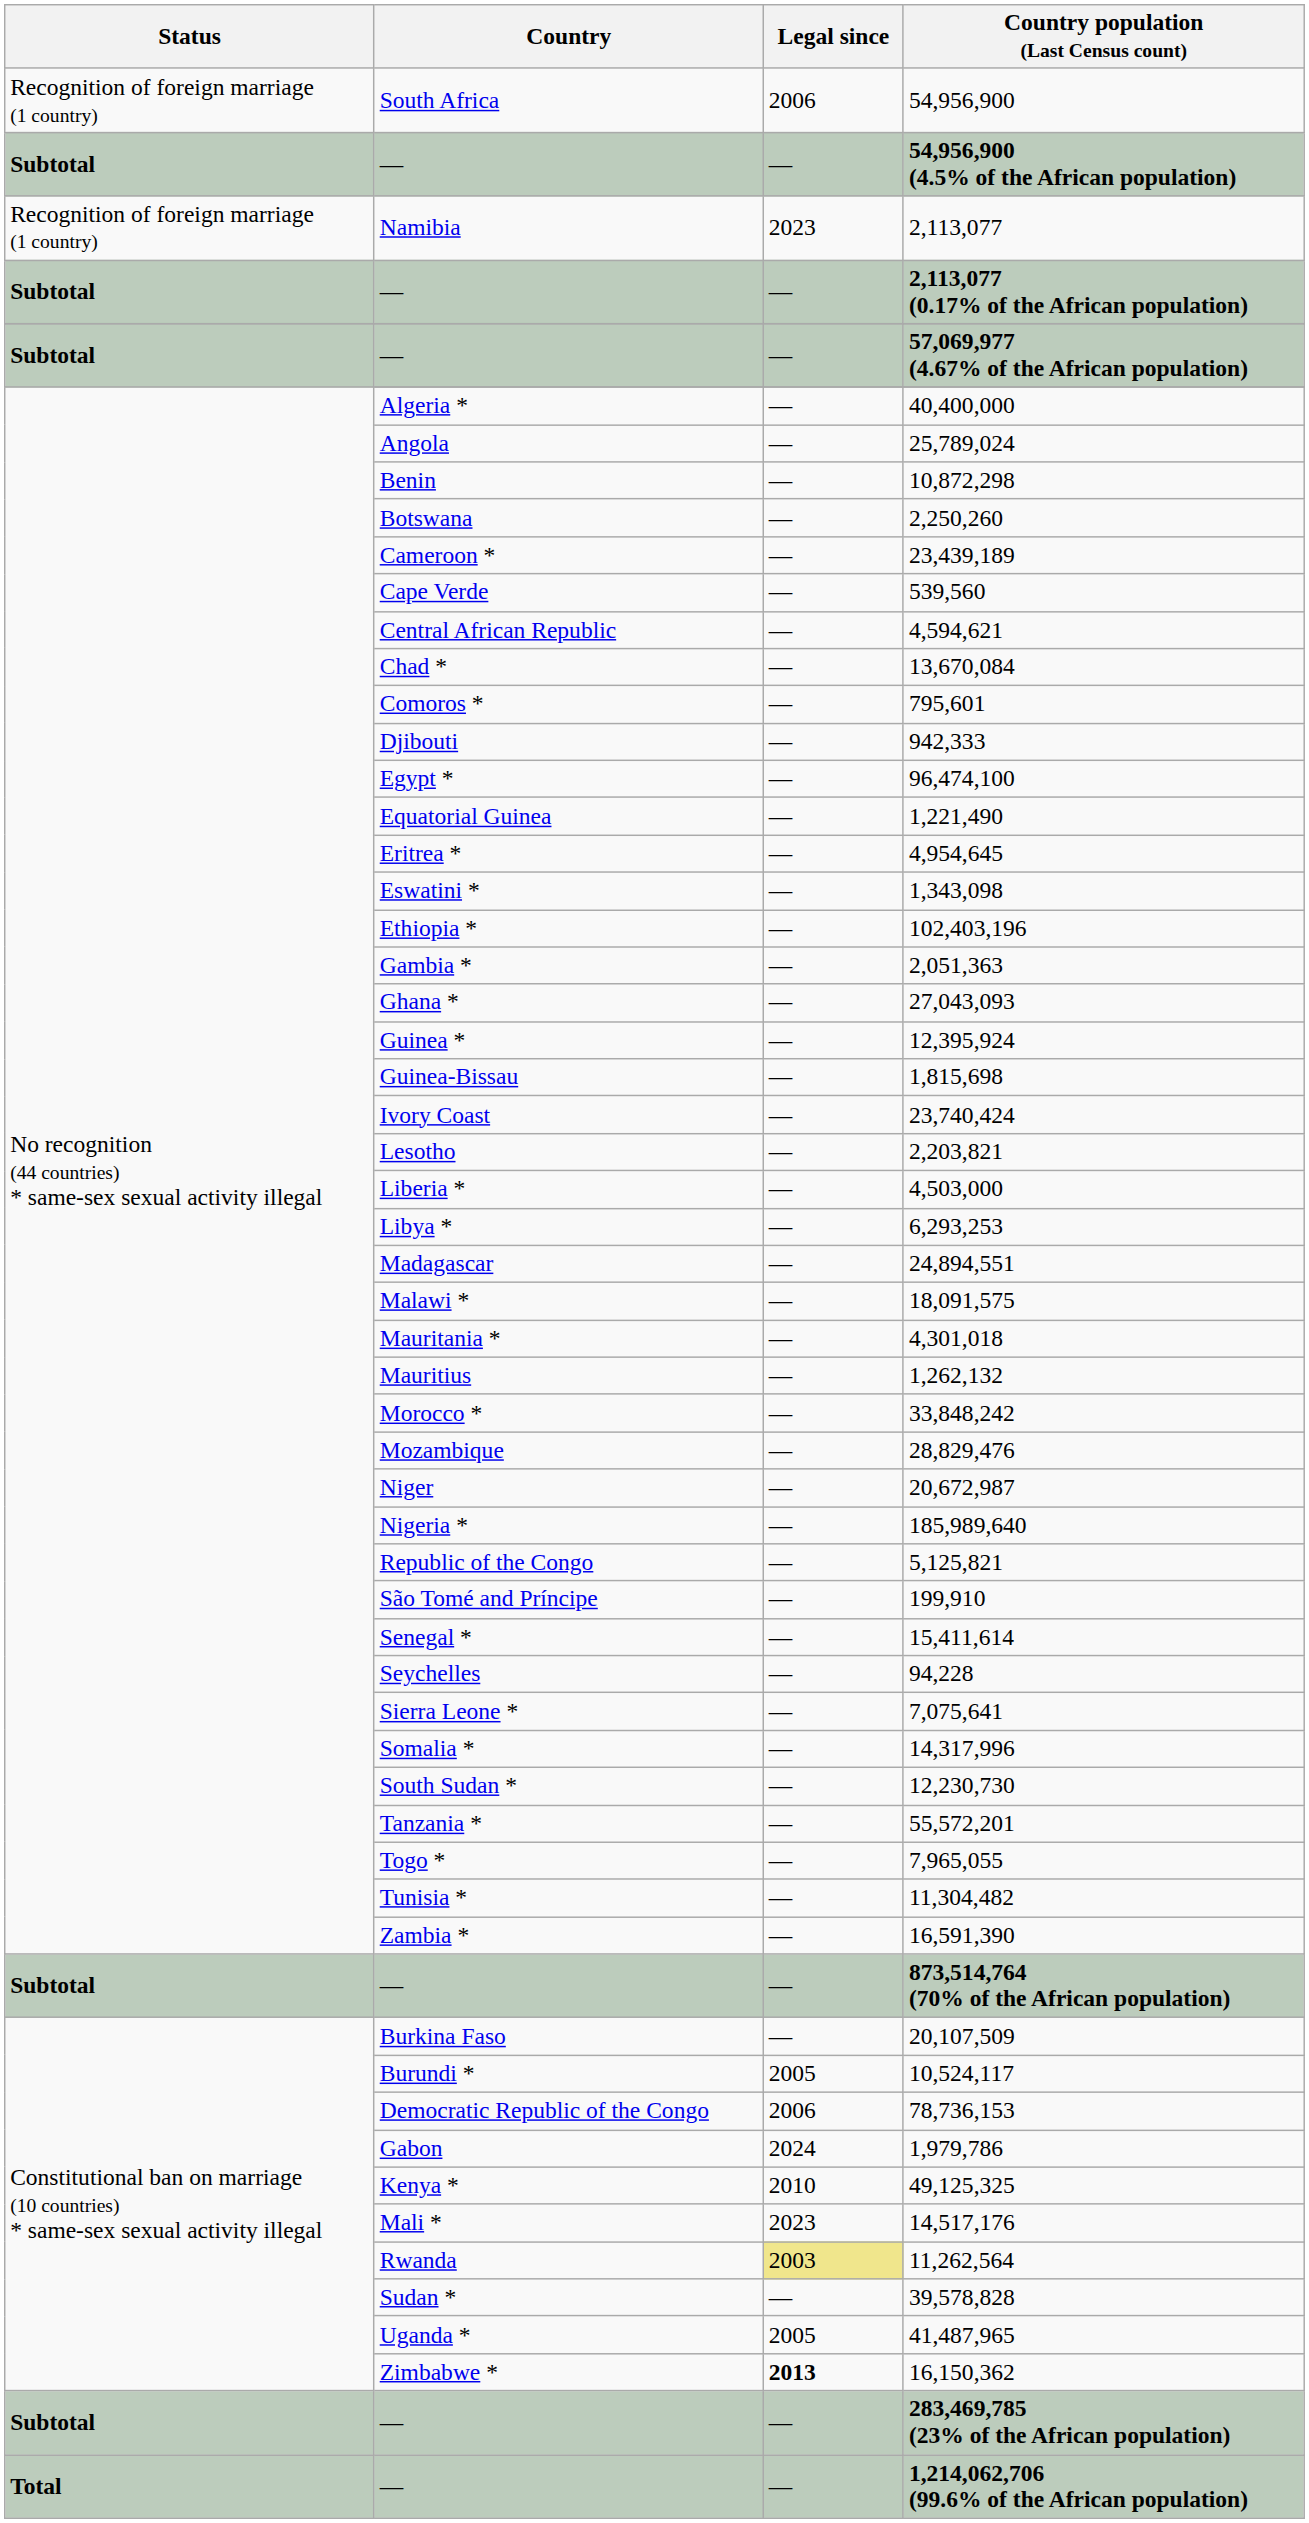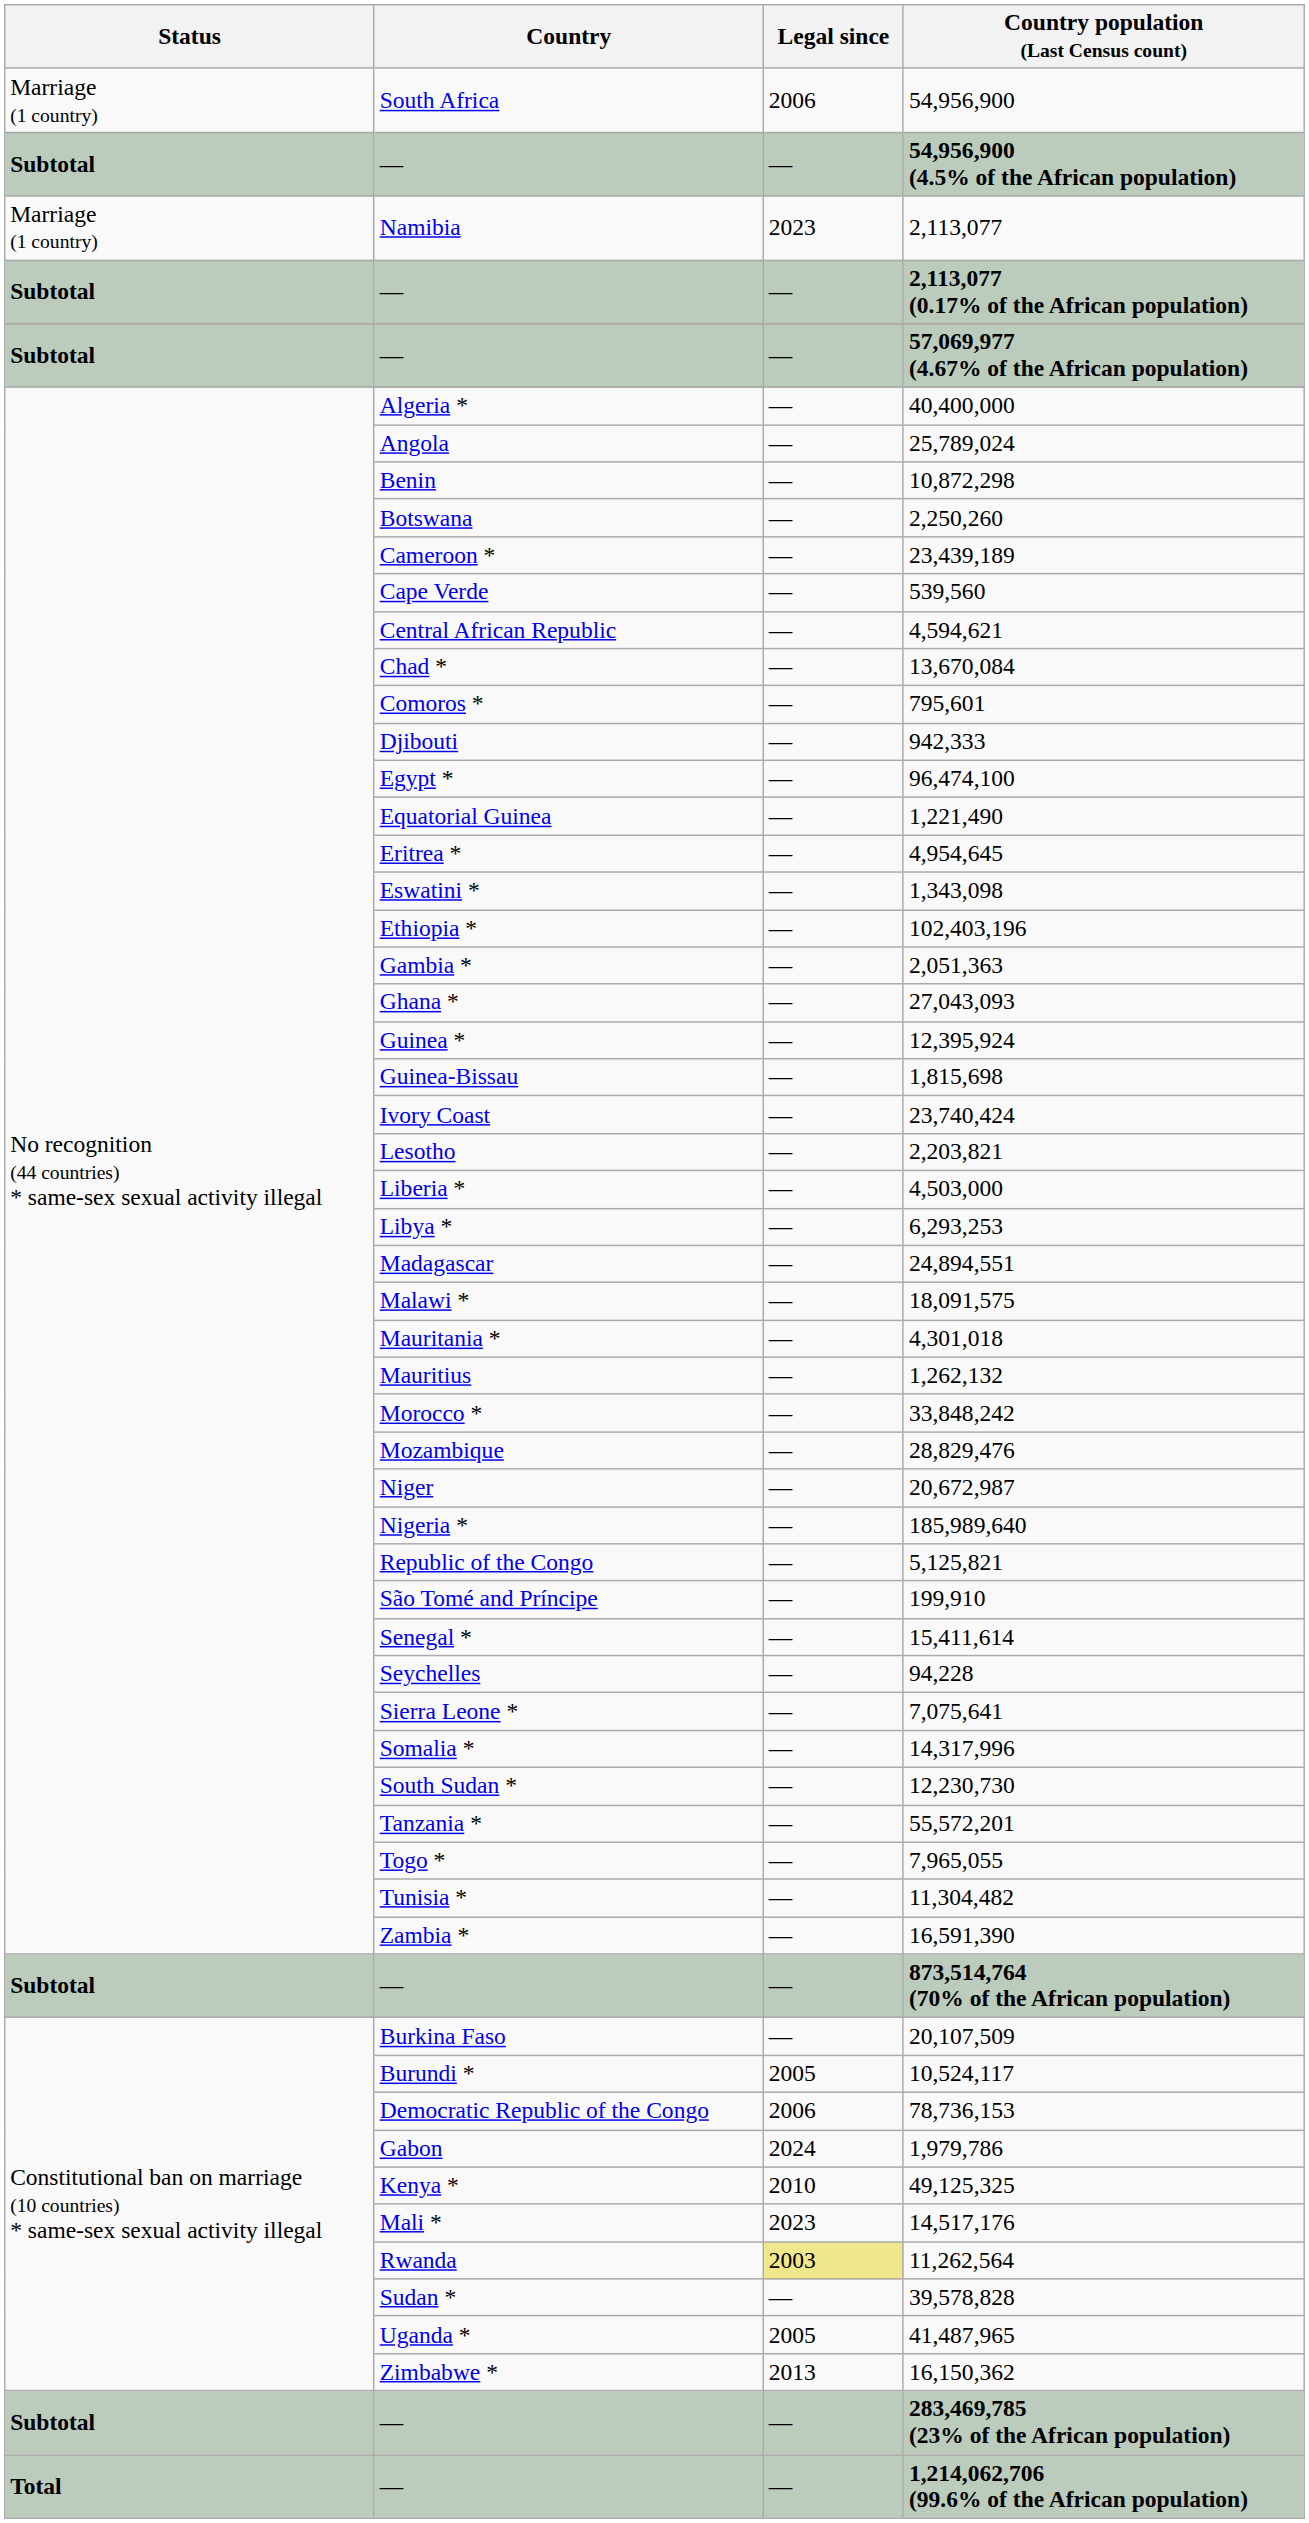 <table class="wikitable" style="width:70%">
 <tr>
 <th>Status</th>
 <th>Country</th>
 <th>Legal since</th>
 <th>Country population<br><small>(Last Census count)</small></th>
 </tr>
 <tr>
-<td rowspan=1>Recognition of foreign marriage <br><small>(1 country)</small></td>
+<td rowspan=1>Marriage <br><small>(1 country)</small></td>
 <td> <a href='#'>South Africa</a></td>
 <td>2006</td>
 <td>54,956,900</td>
 </tr>
 <tr class="sortbottom" style="background:#bcccbc;">
 <td><strong>Subtotal</strong></td>
 <td>—</td>
 <td>—</td>
 <td><strong>54,956,900 <br>(4.5% of the African population)</strong></td>
 </tr>
 <tr>
-<td rowspan=1>Recognition of foreign marriage <br><small>(1 country)</small></td>
+<td rowspan=1>Marriage <br><small>(1 country)</small></td>
 <td> <a href='#'>Namibia</a></td>
 <td>2023</td>
 <td>2,113,077</td>
 </tr>
 <tr class="sortbottom" style="background:#bcccbc;">
 <td><strong>Subtotal</strong></td>
 <td>—</td>
 <td>—</td>
 <td><strong>2,113,077 <br>(0.17% of the African population)</strong></td>
 </tr>
 <tr>
 </tr>
 <tr class="sortbottom" style="background:#bcccbc;">
 <td><strong>Subtotal</strong></td>
 <td>—</td>
 <td>—</td>
 <td><strong>57,069,977 <br>(4.67% of the African population)</strong></td>
 </tr>
 <tr>
 <td rowspan="43">No recognition <br><small>(44 countries)</small><br>* same-sex sexual activity illegal</td>
 </tr>
 <tr>
 <td> <a href='#'>Algeria</a> *</td>
 <td>—</td>
 <td>40,400,000</td>
 </tr>
 <tr>
 <td> <a href='#'>Angola</a></td>
 <td>—</td>
 <td>25,789,024</td>
 </tr>
 <tr>
 <td> <a href='#'>Benin</a></td>
 <td>—</td>
 <td>10,872,298</td>
 </tr>
 <tr>
 <td> <a href='#'>Botswana</a></td>
 <td>—</td>
 <td>2,250,260</td>
 </tr>
 <tr>
 <td> <a href='#'>Cameroon</a> *</td>
 <td>—</td>
 <td>23,439,189</td>
 </tr>
 <tr>
 <td> <a href='#'>Cape Verde</a></td>
 <td>—</td>
 <td>539,560</td>
 </tr>
 <tr>
 <td> <a href='#'>Central African Republic</a></td>
 <td>—</td>
 <td>4,594,621</td>
 </tr>
 <tr>
 <td> <a href='#'>Chad</a> *</td>
 <td>—</td>
 <td>13,670,084</td>
 </tr>
 <tr>
 <td> <a href='#'>Comoros</a> *</td>
 <td>—</td>
 <td>795,601</td>
 </tr>
 <tr>
 <td> <a href='#'>Djibouti</a></td>
 <td>—</td>
 <td>942,333</td>
 </tr>
 <tr>
 <td> <a href='#'>Egypt</a> *</td>
 <td>—</td>
 <td>96,474,100</td>
 </tr>
 <tr>
 <td> <a href='#'>Equatorial Guinea</a></td>
 <td>—</td>
 <td>1,221,490</td>
 </tr>
 <tr>
 <td> <a href='#'>Eritrea</a> *</td>
 <td>—</td>
 <td>4,954,645</td>
 </tr>
 <tr>
 <td> <a href='#'>Eswatini</a> *</td>
 <td>—</td>
 <td>1,343,098</td>
 </tr>
 <tr>
 <td> <a href='#'>Ethiopia</a> *</td>
 <td>—</td>
 <td>102,403,196</td>
 </tr>
 <tr>
 <td> <a href='#'>Gambia</a> *</td>
 <td>—</td>
 <td>2,051,363</td>
 </tr>
 <tr>
 <td> <a href='#'>Ghana</a> *</td>
 <td>—</td>
 <td>27,043,093</td>
 </tr>
 <tr>
 <td> <a href='#'>Guinea</a> *</td>
 <td>—</td>
 <td>12,395,924</td>
 </tr>
 <tr>
 <td> <a href='#'>Guinea-Bissau</a></td>
 <td>—</td>
 <td>1,815,698</td>
 </tr>
 <tr>
 <td> <a href='#'>Ivory Coast</a></td>
 <td>—</td>
 <td>23,740,424</td>
 </tr>
 <tr>
 <td> <a href='#'>Lesotho</a></td>
 <td>—</td>
 <td>2,203,821</td>
 </tr>
 <tr>
 <td> <a href='#'>Liberia</a> *</td>
 <td>—</td>
 <td>4,503,000</td>
 </tr>
 <tr>
 <td> <a href='#'>Libya</a> *</td>
 <td>—</td>
 <td>6,293,253</td>
 </tr>
 <tr>
 <td> <a href='#'>Madagascar</a></td>
 <td>—</td>
 <td>24,894,551</td>
 </tr>
 <tr>
 <td> <a href='#'>Malawi</a> *</td>
 <td>—</td>
 <td>18,091,575</td>
 </tr>
 <tr>
 <td> <a href='#'>Mauritania</a> *</td>
 <td>—</td>
 <td>4,301,018</td>
 </tr>
 <tr>
 <td> <a href='#'>Mauritius</a></td>
 <td>—</td>
 <td>1,262,132</td>
 </tr>
 <tr>
 <td> <a href='#'>Morocco</a> *</td>
 <td>—</td>
 <td>33,848,242</td>
 </tr>
 <tr>
 <td> <a href='#'>Mozambique</a></td>
 <td>—</td>
 <td>28,829,476</td>
 </tr>
 <tr>
 <td> <a href='#'>Niger</a></td>
 <td>—</td>
 <td>20,672,987</td>
 </tr>
 <tr>
 <td> <a href='#'>Nigeria</a> *</td>
 <td>—</td>
 <td>185,989,640</td>
 </tr>
 <tr>
 <td> <a href='#'>Republic of the Congo</a></td>
 <td>—</td>
 <td>5,125,821</td>
 </tr>
 <tr>
 <td> <a href='#'>São Tomé and Príncipe</a></td>
 <td>—</td>
 <td>199,910</td>
 </tr>
 <tr>
 <td> <a href='#'>Senegal</a> *</td>
 <td>—</td>
 <td>15,411,614</td>
 </tr>
 <tr>
 <td> <a href='#'>Seychelles</a></td>
 <td>—</td>
 <td>94,228</td>
 </tr>
 <tr>
 <td> <a href='#'>Sierra Leone</a> *</td>
 <td>—</td>
 <td>7,075,641</td>
 </tr>
 <tr>
 <td> <a href='#'>Somalia</a> *</td>
 <td>—</td>
 <td>14,317,996</td>
 </tr>
 <tr>
 <td> <a href='#'>South Sudan</a> *</td>
 <td>—</td>
 <td>12,230,730</td>
 </tr>
 <tr>
 <td> <a href='#'>Tanzania</a> *</td>
 <td>—</td>
 <td>55,572,201</td>
 </tr>
 <tr>
 <td> <a href='#'>Togo</a> *</td>
 <td>—</td>
 <td>7,965,055</td>
 </tr>
 <tr>
 <td> <a href='#'>Tunisia</a> *</td>
 <td>—</td>
 <td>11,304,482</td>
 </tr>
 <tr>
 <td> <a href='#'>Zambia</a> *</td>
 <td>—</td>
 <td>16,591,390</td>
 </tr>
 <tr class="sortbottom" style="background:#bcccbc;">
 <td><strong>Subtotal</strong></td>
 <td>—</td>
 <td>—</td>
 <td><strong>873,514,764<br>(70% of the African population)</strong></td>
 </tr>
 <tr>
 <td rowspan="10">Constitutional ban on marriage <br><small>(10 countries)</small><br>* same-sex sexual activity illegal</td>
 <td> <a href='#'>Burkina Faso</a></td>
 <td>—</td>
 <td>20,107,509</td>
 </tr>
 <tr>
 <td> <a href='#'>Burundi</a> *</td>
 <td>2005</td>
 <td>10,524,117</td>
 </tr>
 <tr>
 <td> <a href='#'>Democratic Republic of the Congo</a></td>
 <td>2006</td>
 <td>78,736,153</td>
 </tr>
 <tr>
 <td> <a href='#'>Gabon</a></td>
 <td>2024</td>
 <td>1,979,786</td>
 </tr>
 <tr>
 <td> <a href='#'>Kenya</a> *</td>
 <td>2010</td>
 <td>49,125,325</td>
 </tr>
 <tr>
 <td> <a href='#'>Mali</a> *</td>
 <td>2023</td>
 <td>14,517,176</td>
 </tr>
 <tr>
 <td> <a href='#'>Rwanda</a></td>
 <td style="background: khaki;">2003</td>
 <td>11,262,564</td>
 </tr>
 <tr>
 <td> <a href='#'>Sudan</a> *</td>
 <td>—</td>
 <td>39,578,828</td>
 </tr>
 <tr>
 <td> <a href='#'>Uganda</a> *</td>
 <td>2005</td>
 <td>41,487,965</td>
 </tr>
 <tr>
 <td> <a href='#'>Zimbabwe</a> *</td>
-<td><strong>2013</strong></td>
+<td>2013</td>
 <td>16,150,362</td>
 </tr>
 <tr class="sortbottom" style="background:#bcccbc;">
 <td><strong>Subtotal</strong></td>
 <td>—</td>
 <td>—</td>
 <td><strong>283,469,785<br>(23% of the African population)</strong></td>
 </tr>
 <tr class="sortbottom" style="background:#bcccbc;">
 <td><strong>Total</strong></td>
 <td>—</td>
 <td>—</td>
 <td><strong>1,214,062,706<br>(99.6% of the African population)</strong></td>
 </tr>
 <tr>
 </tr>
 </table>
